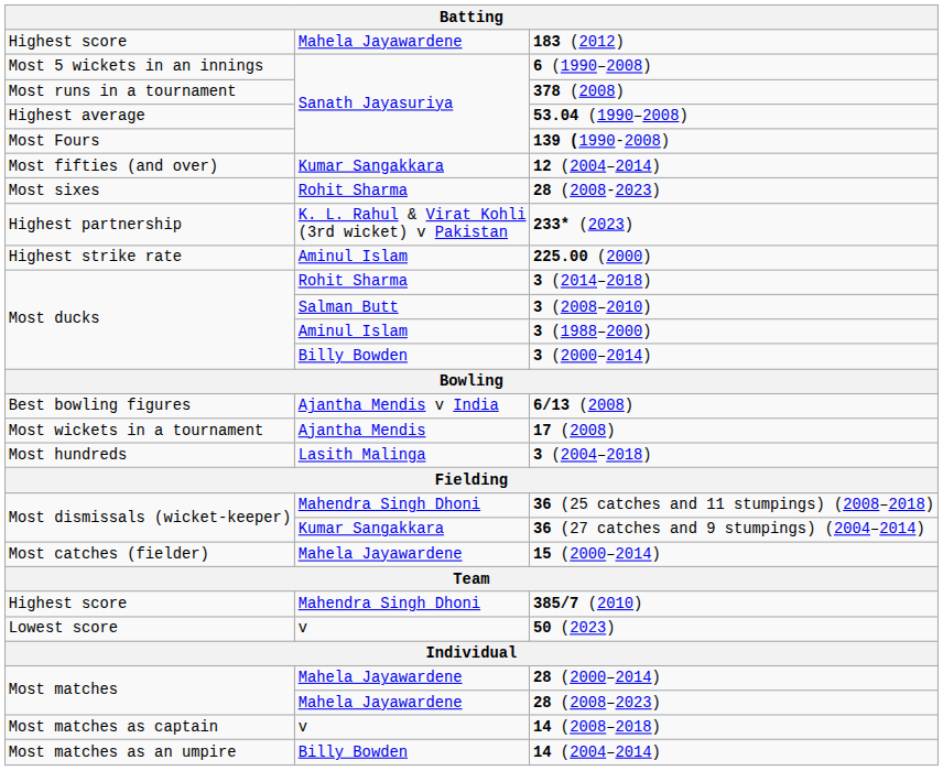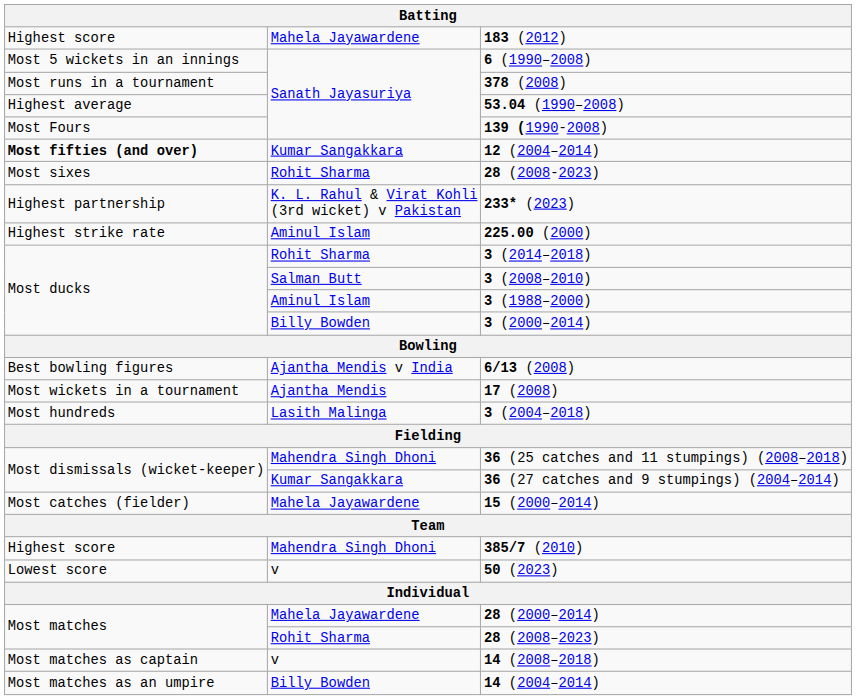 <table class="wikitable">
 <tr>
 <th colspan="3">Batting</th>
 </tr>
 <tr>
 <td>Highest score</td>
 <td> <a href='#'>Mahela Jayawardene</a></td>
 <td><strong>183</strong>   (<a href='#'>2012</a>)</td>
 </tr>
 <tr>
 <td>Most 5 wickets in an innings</td>
 <td rowspan="4"> <a href='#'>Sanath Jayasuriya</a></td>
 <td><strong>6</strong> (<a href='#'>1990</a>–<a href='#'>2008</a>)</td>
 </tr>
 <tr>
 <td>Most runs in a tournament</td>
 <td><strong>378</strong> (<a href='#'>2008</a>)</td>
 </tr>
 <tr>
 <td>Highest average</td>
 <td><strong>53.04</strong> (<a href='#'>1990</a>–<a href='#'>2008</a>)</td>
 </tr>
 <tr>
 <td>Most Fours</td>
 <td><strong>139 (</strong><a href='#'>1990</a>-<a href='#'>2008</a>)</td>
 </tr>
 <tr>
-<td>Most fifties (and over)</td>
+<td><strong>Most fifties (and over)</strong></td>
 <td> <a href='#'>Kumar Sangakkara</a></td>
 <td><strong>12</strong> (<a href='#'>2004</a>–<a href='#'>2014</a>)</td>
 </tr>
 <tr>
 <td>Most sixes</td>
 <td> <a href='#'>Rohit Sharma</a></td>
 <td><strong>28</strong> (<a href='#'>2008</a>-<a href='#'>2023</a>)</td>
 </tr>
 <tr>
 <td>Highest partnership</td>
 <td> <a href='#'>K. L. Rahul</a> & <a href='#'>Virat Kohli</a> <br> (3rd wicket) v <a href='#'>Pakistan</a></td>
 <td><strong>233*</strong> (<a href='#'>2023</a>)</td>
 </tr>
 <tr>
 <td>Highest strike rate</td>
 <td> <a href='#'>Aminul Islam</a></td>
 <td><strong>225.00</strong>	 (<a href='#'>2000</a>)</td>
 </tr>
 <tr>
 <td rowspan=4>Most ducks</td>
 <td> <a href='#'>Rohit Sharma</a></td>
 <td><strong>3</strong> (<a href='#'>2014</a>–<a href='#'>2018</a>)</td>
 </tr>
 <tr>
 <td> <a href='#'>Salman Butt</a></td>
 <td><strong>3</strong> (<a href='#'>2008</a>–<a href='#'>2010</a>)</td>
 </tr>
 <tr>
 <td> <a href='#'>Aminul Islam</a></td>
 <td><strong>3</strong> (<a href='#'>1988</a>–<a href='#'>2000</a>)</td>
 </tr>
 <tr>
 <td> <a href='#'>Billy Bowden</a></td>
 <td><strong>3</strong> (<a href='#'>2000</a>–<a href='#'>2014</a>)</td>
 </tr>
 <tr>
 <th colspan="3">Bowling</th>
 </tr>
 <tr>
 <td>Best bowling figures</td>
 <td> <a href='#'>Ajantha Mendis</a> v <a href='#'>India</a></td>
 <td><strong>6/13</strong> (<a href='#'>2008</a>)</td>
 </tr>
 <tr>
 <td>Most wickets in a tournament</td>
 <td> <a href='#'>Ajantha Mendis</a></td>
 <td><strong>17</strong> (<a href='#'>2008</a>)</td>
 </tr>
 <tr>
 <td>Most hundreds</td>
 <td> <a href='#'>Lasith Malinga</a></td>
 <td><strong>3</strong> (<a href='#'>2004</a>–<a href='#'>2018</a>)</td>
 </tr>
 <tr>
 <th colspan="3">Fielding</th>
 </tr>
 <tr>
 <td rowspan=2>Most dismissals (wicket-keeper)</td>
 <td> <a href='#'>Mahendra Singh Dhoni</a></td>
 <td><strong>36</strong> (25 catches and 11 stumpings) (<a href='#'>2008</a>–<a href='#'>2018</a>)</td>
 </tr>
 <tr>
 <td> <a href='#'>Kumar Sangakkara</a></td>
 <td><strong>36</strong> (27 catches and 9 stumpings) (<a href='#'>2004</a>–<a href='#'>2014</a>)</td>
 </tr>
 <tr>
 <td>Most catches (fielder)</td>
 <td> <a href='#'>Mahela Jayawardene</a></td>
 <td><strong>15</strong> (<a href='#'>2000</a>–<a href='#'>2014</a>)</td>
 </tr>
 <tr>
 <th colspan="3">Team</th>
 </tr>
 <tr>
 <td>Highest score</td>
 <td> <a href='#'>Mahendra Singh Dhoni</a></td>
 <td><strong>385/7</strong> (<a href='#'>2010</a>)</td>
 </tr>
 <tr>
 <td>Lowest score</td>
 <td> v </td>
 <td><strong>50</strong> (<a href='#'>2023</a>)</td>
 </tr>
 <tr>
 <th colspan="3">Individual</th>
 </tr>
 <tr>
 <td rowspan="2">Most matches</td>
 <td> <a href='#'>Mahela Jayawardene</a></td>
 <td><strong>28</strong> (<a href='#'>2000</a>–<a href='#'>2014</a>)</td>
 </tr>
 <tr>
-<td> <a href='#'>Mahela Jayawardene</a></td>
+<td> <a href='#'>Rohit Sharma</a></td>
 <td><strong>28</strong> (<a href='#'>2008</a>–<a href='#'>2023</a>)</td>
 </tr>
 <tr>
 <td>Most matches as captain</td>
 <td> v </td>
 <td><strong>14</strong> (<a href='#'>2008</a>–<a href='#'>2018</a>)</td>
 </tr>
 <tr>
 <td>Most matches as an umpire</td>
 <td> <a href='#'>Billy Bowden</a></td>
 <td><strong>14</strong> (<a href='#'>2004</a>–<a href='#'>2014</a>)</td>
 </tr>
 </table>
